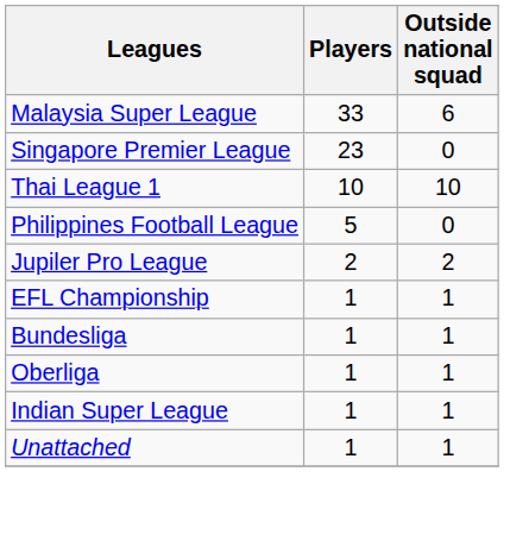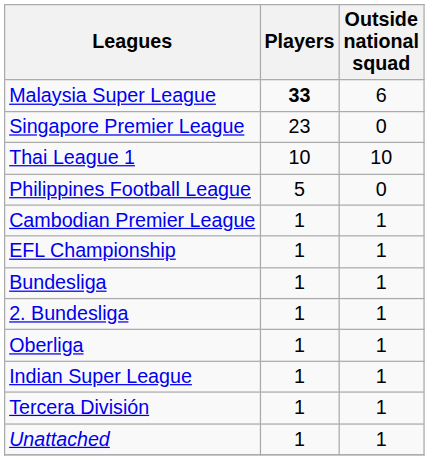 <table class="wikitable sortable">
 <tr>
 <th>Leagues</th>
 <th>Players</th>
 <th>Outside<br>national<br>squad</th>
 </tr>
 <tr>
 <td> <a href='#'>Malaysia Super League</a></td>
-<td style="text-align:center">33</td>
+<td style="text-align:center"><strong>33</strong></td>
 <td style="text-align:center">6</td>
 </tr>
 <tr>
 <td> <a href='#'>Singapore Premier League</a></td>
 <td style="text-align:center">23</td>
 <td style="text-align:center">0</td>
 </tr>
 <tr>
 <td> <a href='#'>Thai League 1</a></td>
 <td style="text-align:center">10</td>
 <td style="text-align:center">10</td>
 </tr>
 <tr>
 <td> <a href='#'>Philippines Football League</a></td>
 <td style="text-align:center">5</td>
 <td style="text-align:center">0</td>
 </tr>
 <tr>
-<td> <a href='#'>Jupiler Pro League</a></td>
-<td style="text-align:center">2</td>
-<td style="text-align:center">2</td>
+<td> <a href='#'>Cambodian Premier League</a></td>
+<td style="text-align:center">1</td>
+<td style="text-align:center">1</td>
 </tr>
 <tr>
 <td> <a href='#'>EFL Championship</a></td>
 <td style="text-align:center">1</td>
 <td style="text-align:center">1</td>
 </tr>
 <tr>
 <td> <a href='#'>Bundesliga</a></td>
+<td style="text-align:center">1</td>
+<td style="text-align:center">1</td>
+</tr>
+<tr>
+<td> <a href='#'>2. Bundesliga</a></td>
 <td style="text-align:center">1</td>
 <td style="text-align:center">1</td>
 </tr>
 <tr>
 <td> <a href='#'>Oberliga</a></td>
 <td style="text-align:center">1</td>
 <td style="text-align:center">1</td>
 </tr>
 <tr>
 <td> <a href='#'>Indian Super League</a></td>
 <td style="text-align:center">1</td>
 <td style="text-align:center">1</td>
 </tr>
 <tr>
+<td> <a href='#'>Tercera División</a></td>
+<td style="text-align:center">1</td>
+<td style="text-align:center">1</td>
+</tr>
+<tr>
 <td><em><a href='#'>Unattached</a></em></td>
 <td style="text-align:center">1</td>
 <td style="text-align:center">1</td>
 </tr>
 <tr>
 </tr>
 </table>
